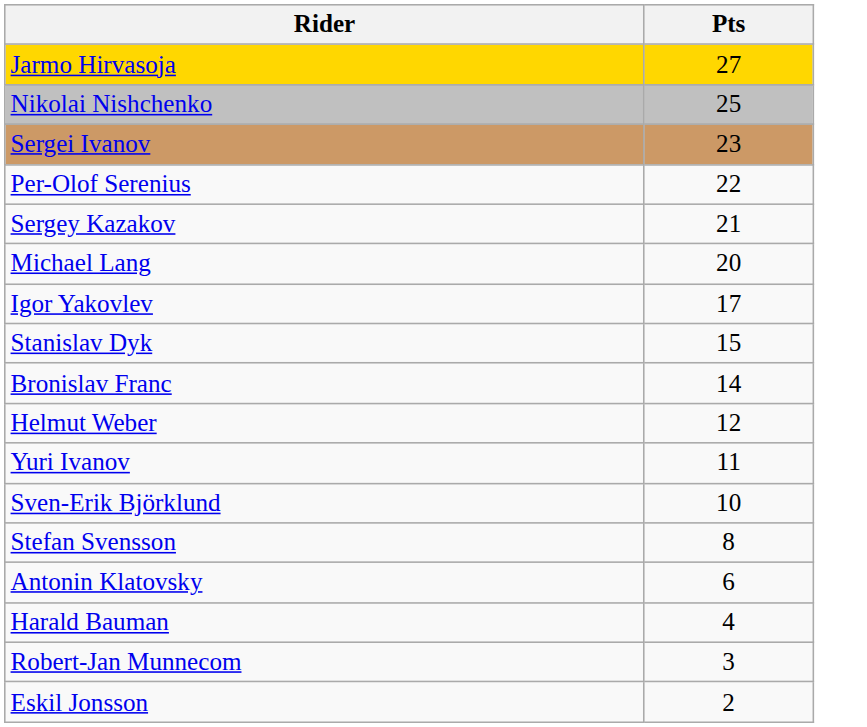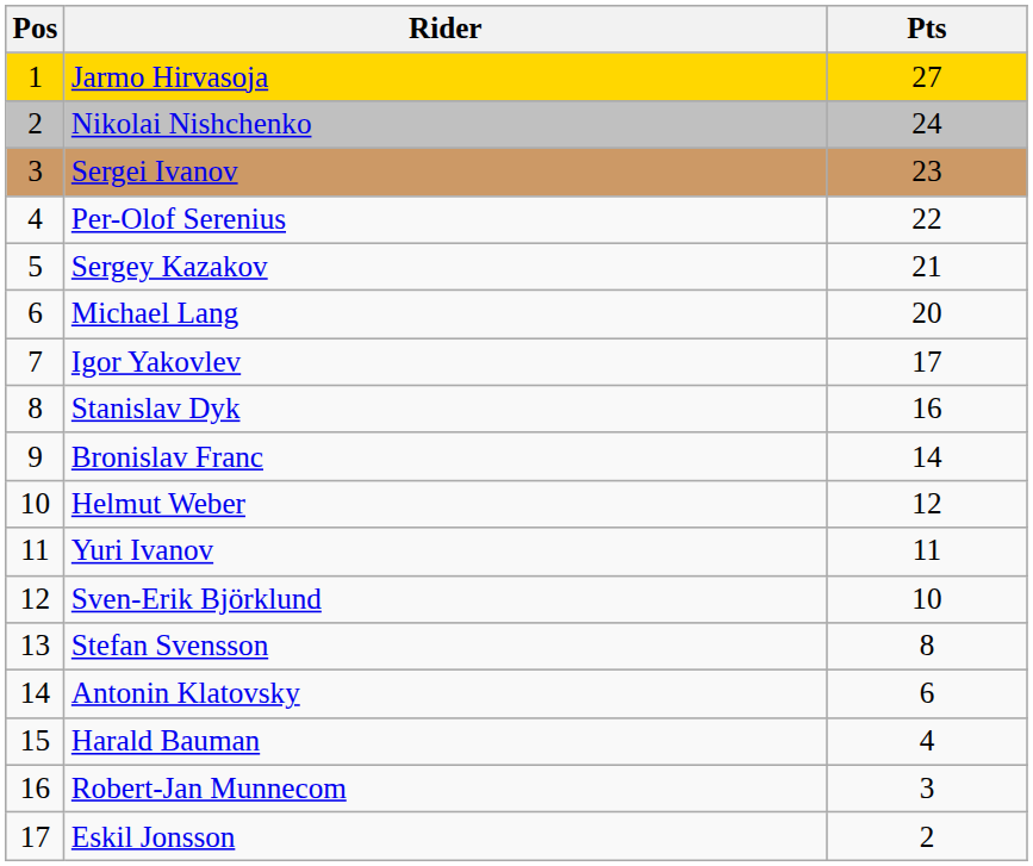 <table class="wikitable" style="font-size: 100%">
 <tr>
+<th width=20>Pos</th>
 <th width=400>Rider</th>
 <th width=100>Pts</th>
 </tr>
 <tr align=center style="background-color: gold;">
+<td>1</td>
 <td align="left"> <a href='#'>Jarmo Hirvasoja</a></td>
 <td>27</td>
 </tr>
 <tr align=center style="background-color: silver;">
+<td>2</td>
 <td align="left"> <a href='#'>Nikolai Nishchenko</a></td>
-<td>25</td>
+<td>24</td>
 </tr>
 <tr align=center style="background-color: #cc9966;">
+<td>3</td>
 <td align="left"> <a href='#'>Sergei Ivanov</a></td>
 <td>23</td>
 </tr>
 <tr align=center>
+<td>4</td>
 <td align="left"> <a href='#'>Per-Olof Serenius</a></td>
 <td>22</td>
 </tr>
 <tr align=center>
+<td>5</td>
 <td align="left"> <a href='#'>Sergey Kazakov</a></td>
 <td>21</td>
 </tr>
 <tr align=center>
+<td>6</td>
 <td align="left"> <a href='#'>Michael Lang</a></td>
 <td>20</td>
 </tr>
 <tr align=center>
+<td>7</td>
 <td align="left"> <a href='#'>Igor Yakovlev</a></td>
 <td>17</td>
 </tr>
 <tr align=center>
+<td>8</td>
 <td align="left"> <a href='#'>Stanislav Dyk</a></td>
-<td>15</td>
+<td>16</td>
 </tr>
 <tr align=center>
+<td>9</td>
 <td align="left"> <a href='#'>Bronislav Franc</a></td>
 <td>14</td>
 </tr>
 <tr align=center>
+<td>10</td>
 <td align="left"> <a href='#'>Helmut Weber</a></td>
 <td>12</td>
 </tr>
 <tr align=center>
+<td>11</td>
 <td align="left"> <a href='#'>Yuri Ivanov</a></td>
 <td>11</td>
 </tr>
 <tr align=center>
+<td>12</td>
 <td align="left"> <a href='#'>Sven-Erik Björklund</a></td>
 <td>10</td>
 </tr>
 <tr align=center>
+<td>13</td>
 <td align="left"> <a href='#'>Stefan Svensson</a></td>
 <td>8</td>
 </tr>
 <tr align=center>
+<td>14</td>
 <td align="left"> <a href='#'>Antonin Klatovsky</a></td>
 <td>6</td>
 </tr>
 <tr align=center>
+<td>15</td>
 <td align="left"> <a href='#'>Harald Bauman</a></td>
 <td>4</td>
 </tr>
 <tr align=center>
+<td>16</td>
 <td align="left"> <a href='#'>Robert-Jan Munnecom</a></td>
 <td>3</td>
 </tr>
 <tr align=center>
+<td>17</td>
 <td align="left"> <a href='#'>Eskil Jonsson</a></td>
 <td>2</td>
 </tr>
 </table>
